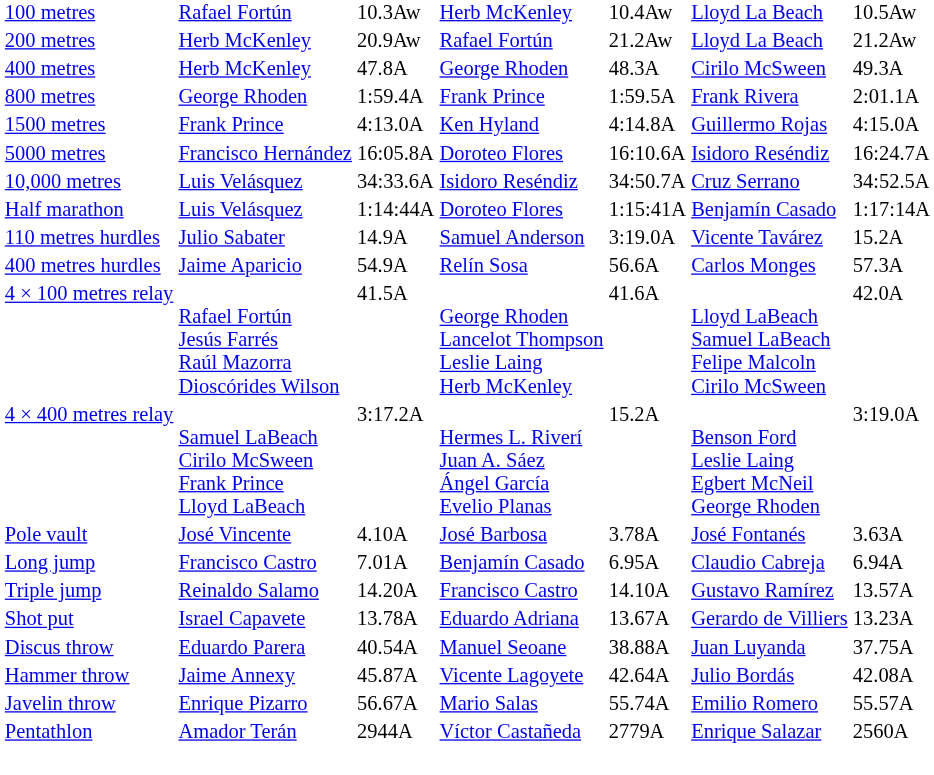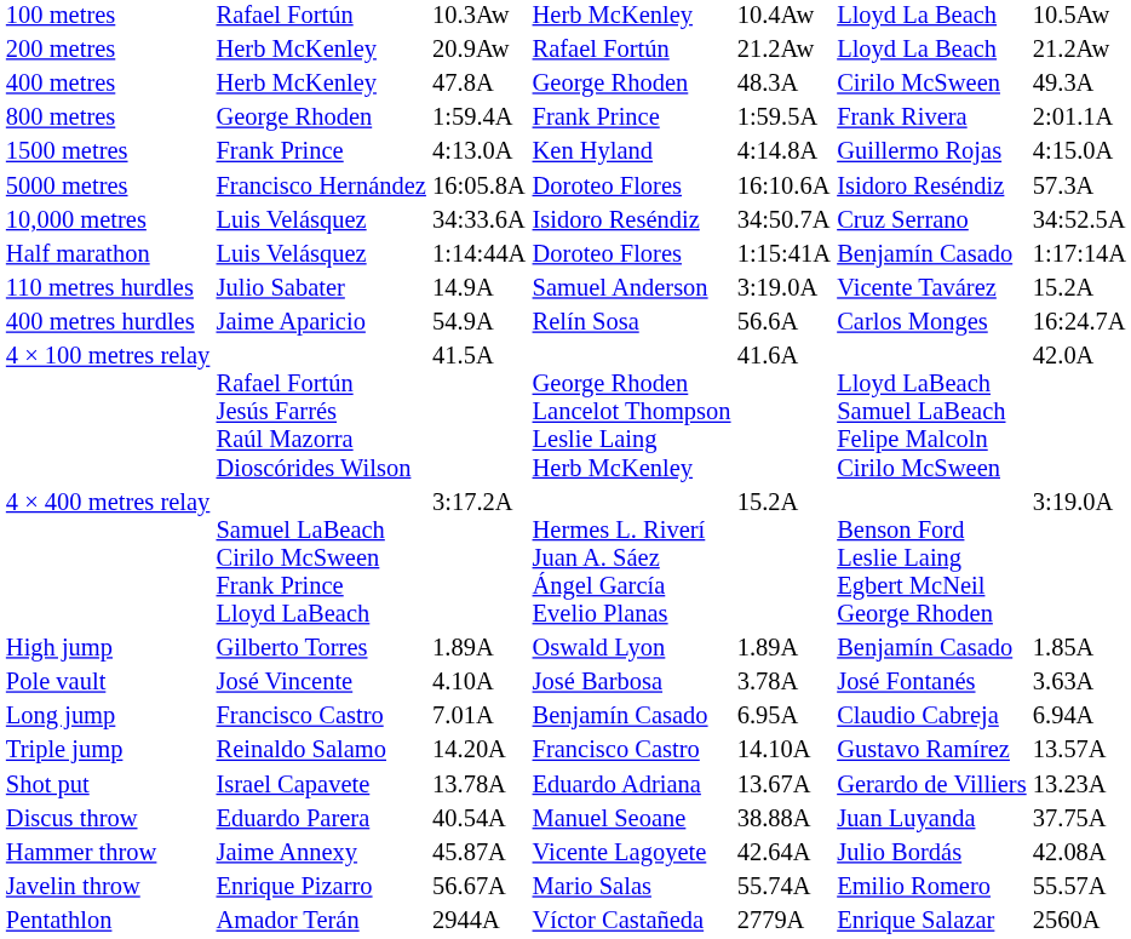 <table>
 <tr>
 <td><a href='#'>100 metres</a></td>
 <td><a href='#'>Rafael Fortún</a><br> </td>
 <td>10.3Aw</td>
 <td><a href='#'>Herb McKenley</a><br> </td>
 <td>10.4Aw</td>
 <td><a href='#'>Lloyd La Beach</a><br> </td>
 <td>10.5Aw</td>
 </tr>
 <tr>
 <td><a href='#'>200 metres</a></td>
 <td><a href='#'>Herb McKenley</a><br> </td>
 <td>20.9Aw</td>
 <td><a href='#'>Rafael Fortún</a><br> </td>
 <td>21.2Aw</td>
 <td><a href='#'>Lloyd La Beach</a><br> </td>
 <td>21.2Aw</td>
 </tr>
 <tr>
 <td><a href='#'>400 metres</a></td>
 <td><a href='#'>Herb McKenley</a><br> </td>
 <td>47.8A</td>
 <td><a href='#'>George Rhoden</a><br> </td>
 <td>48.3A</td>
 <td><a href='#'>Cirilo McSween</a><br> </td>
 <td>49.3A</td>
 </tr>
 <tr>
 <td><a href='#'>800 metres</a></td>
 <td><a href='#'>George Rhoden</a><br> </td>
 <td>1:59.4A</td>
 <td><a href='#'>Frank Prince</a><br> </td>
 <td>1:59.5A</td>
 <td><a href='#'>Frank Rivera</a><br> </td>
 <td>2:01.1A</td>
 </tr>
 <tr>
 <td><a href='#'>1500 metres</a></td>
 <td><a href='#'>Frank Prince</a><br> </td>
 <td>4:13.0A</td>
 <td><a href='#'>Ken Hyland</a><br> </td>
 <td>4:14.8A</td>
 <td><a href='#'>Guillermo Rojas</a><br> </td>
 <td>4:15.0A</td>
 </tr>
 <tr>
 <td><a href='#'>5000 metres</a></td>
 <td><a href='#'>Francisco Hernández</a><br> </td>
 <td>16:05.8A</td>
 <td><a href='#'>Doroteo Flores</a><br> </td>
 <td>16:10.6A</td>
 <td><a href='#'>Isidoro Reséndiz</a><br> </td>
-<td>16:24.7A</td>
+<td>57.3A</td>
 </tr>
 <tr>
 <td><a href='#'>10,000 metres</a></td>
 <td><a href='#'>Luis Velásquez</a><br> </td>
 <td>34:33.6A</td>
 <td><a href='#'>Isidoro Reséndiz</a><br> </td>
 <td>34:50.7A</td>
 <td><a href='#'>Cruz Serrano</a><br> </td>
 <td>34:52.5A</td>
 </tr>
 <tr>
 <td><a href='#'>Half marathon</a></td>
 <td><a href='#'>Luis Velásquez</a><br> </td>
 <td>1:14:44A</td>
 <td><a href='#'>Doroteo Flores</a><br> </td>
 <td>1:15:41A</td>
 <td><a href='#'>Benjamín Casado</a><br> </td>
 <td>1:17:14A</td>
 </tr>
 <tr>
 <td><a href='#'>110 metres hurdles</a></td>
 <td><a href='#'>Julio Sabater</a><br> </td>
 <td>14.9A</td>
 <td><a href='#'>Samuel Anderson</a><br> </td>
 <td>3:19.0A</td>
 <td><a href='#'>Vicente Tavárez</a><br> </td>
 <td>15.2A</td>
 </tr>
 <tr>
 <td><a href='#'>400 metres hurdles</a></td>
 <td><a href='#'>Jaime Aparicio</a><br> </td>
 <td>54.9A</td>
 <td><a href='#'>Relín Sosa</a><br> </td>
 <td>56.6A</td>
 <td><a href='#'>Carlos Monges</a><br> </td>
-<td>57.3A</td>
+<td>16:24.7A</td>
 </tr>
 <tr style="vertical-align:top;">
 <td><a href='#'>4 × 100 metres relay</a></td>
 <td><br> <a href='#'>Rafael Fortún</a><br> <a href='#'>Jesús Farrés</a><br> <a href='#'>Raúl Mazorra</a><br> <a href='#'>Dioscórides Wilson</a></td>
 <td>41.5A</td>
 <td><br> <a href='#'>George Rhoden</a><br> <a href='#'>Lancelot Thompson</a><br> <a href='#'>Leslie Laing</a><br> <a href='#'>Herb McKenley</a></td>
 <td>41.6A</td>
 <td><br> <a href='#'>Lloyd LaBeach</a><br> <a href='#'>Samuel LaBeach</a><br> <a href='#'>Felipe Malcoln</a><br> <a href='#'>Cirilo McSween</a></td>
 <td>42.0A</td>
 </tr>
 <tr style="vertical-align:top;">
 <td><a href='#'>4 × 400 metres relay</a></td>
 <td><br> <a href='#'>Samuel LaBeach</a><br> <a href='#'>Cirilo McSween</a><br> <a href='#'>Frank Prince</a><br> <a href='#'>Lloyd LaBeach</a></td>
 <td>3:17.2A</td>
 <td><br> <a href='#'>Hermes L. Riverí</a><br> <a href='#'>Juan A. Sáez</a><br> <a href='#'>Ángel García</a><br> <a href='#'>Evelio Planas</a></td>
 <td>15.2A</td>
 <td><br> <a href='#'>Benson Ford</a><br> <a href='#'>Leslie Laing</a><br> <a href='#'>Egbert McNeil</a><br> <a href='#'>George Rhoden</a></td>
 <td>3:19.0A</td>
+</tr>
+<tr>
+<td><a href='#'>High jump</a></td>
+<td><a href='#'>Gilberto Torres</a><br> </td>
+<td>1.89A</td>
+<td><a href='#'>Oswald Lyon</a><br> </td>
+<td>1.89A</td>
+<td><a href='#'>Benjamín Casado</a><br> </td>
+<td>1.85A</td>
 </tr>
 <tr>
 <td><a href='#'>Pole vault</a></td>
 <td><a href='#'>José Vincente</a><br> </td>
 <td>4.10A</td>
 <td><a href='#'>José Barbosa</a><br> </td>
 <td>3.78A</td>
 <td><a href='#'>José Fontanés</a><br> </td>
 <td>3.63A</td>
 </tr>
 <tr>
 <td><a href='#'>Long jump</a></td>
 <td><a href='#'>Francisco Castro</a><br> </td>
 <td>7.01A</td>
 <td><a href='#'>Benjamín Casado</a><br> </td>
 <td>6.95A</td>
 <td><a href='#'>Claudio Cabreja</a><br> </td>
 <td>6.94A</td>
 </tr>
 <tr>
 <td><a href='#'>Triple jump</a></td>
 <td><a href='#'>Reinaldo Salamo</a><br> </td>
 <td>14.20A</td>
 <td><a href='#'>Francisco Castro</a><br> </td>
 <td>14.10A</td>
 <td><a href='#'>Gustavo Ramírez</a><br> </td>
 <td>13.57A</td>
 </tr>
 <tr>
 <td><a href='#'>Shot put</a></td>
 <td><a href='#'>Israel Capavete</a><br> </td>
 <td>13.78A</td>
 <td><a href='#'>Eduardo Adriana</a><br> </td>
 <td>13.67A</td>
 <td><a href='#'>Gerardo de Villiers</a><br> </td>
 <td>13.23A</td>
 </tr>
 <tr>
 <td><a href='#'>Discus throw</a></td>
 <td><a href='#'>Eduardo Parera</a><br> </td>
 <td>40.54A</td>
 <td><a href='#'>Manuel Seoane</a><br> </td>
 <td>38.88A</td>
 <td><a href='#'>Juan Luyanda</a><br> </td>
 <td>37.75A</td>
 </tr>
 <tr>
 <td><a href='#'>Hammer throw</a></td>
 <td><a href='#'>Jaime Annexy</a><br> </td>
 <td>45.87A</td>
 <td><a href='#'>Vicente Lagoyete</a><br> </td>
 <td>42.64A</td>
 <td><a href='#'>Julio Bordás</a><br> </td>
 <td>42.08A</td>
 </tr>
 <tr>
 <td><a href='#'>Javelin throw</a></td>
 <td><a href='#'>Enrique Pizarro</a><br> </td>
 <td>56.67A</td>
 <td><a href='#'>Mario Salas</a><br> </td>
 <td>55.74A</td>
 <td><a href='#'>Emilio Romero</a><br> </td>
 <td>55.57A</td>
 </tr>
 <tr>
 <td><a href='#'>Pentathlon</a></td>
 <td><a href='#'>Amador Terán</a><br> </td>
 <td>2944A</td>
 <td><a href='#'>Víctor Castañeda</a><br> </td>
 <td>2779A</td>
 <td><a href='#'>Enrique Salazar</a><br> </td>
 <td>2560A</td>
 </tr>
 </table>
